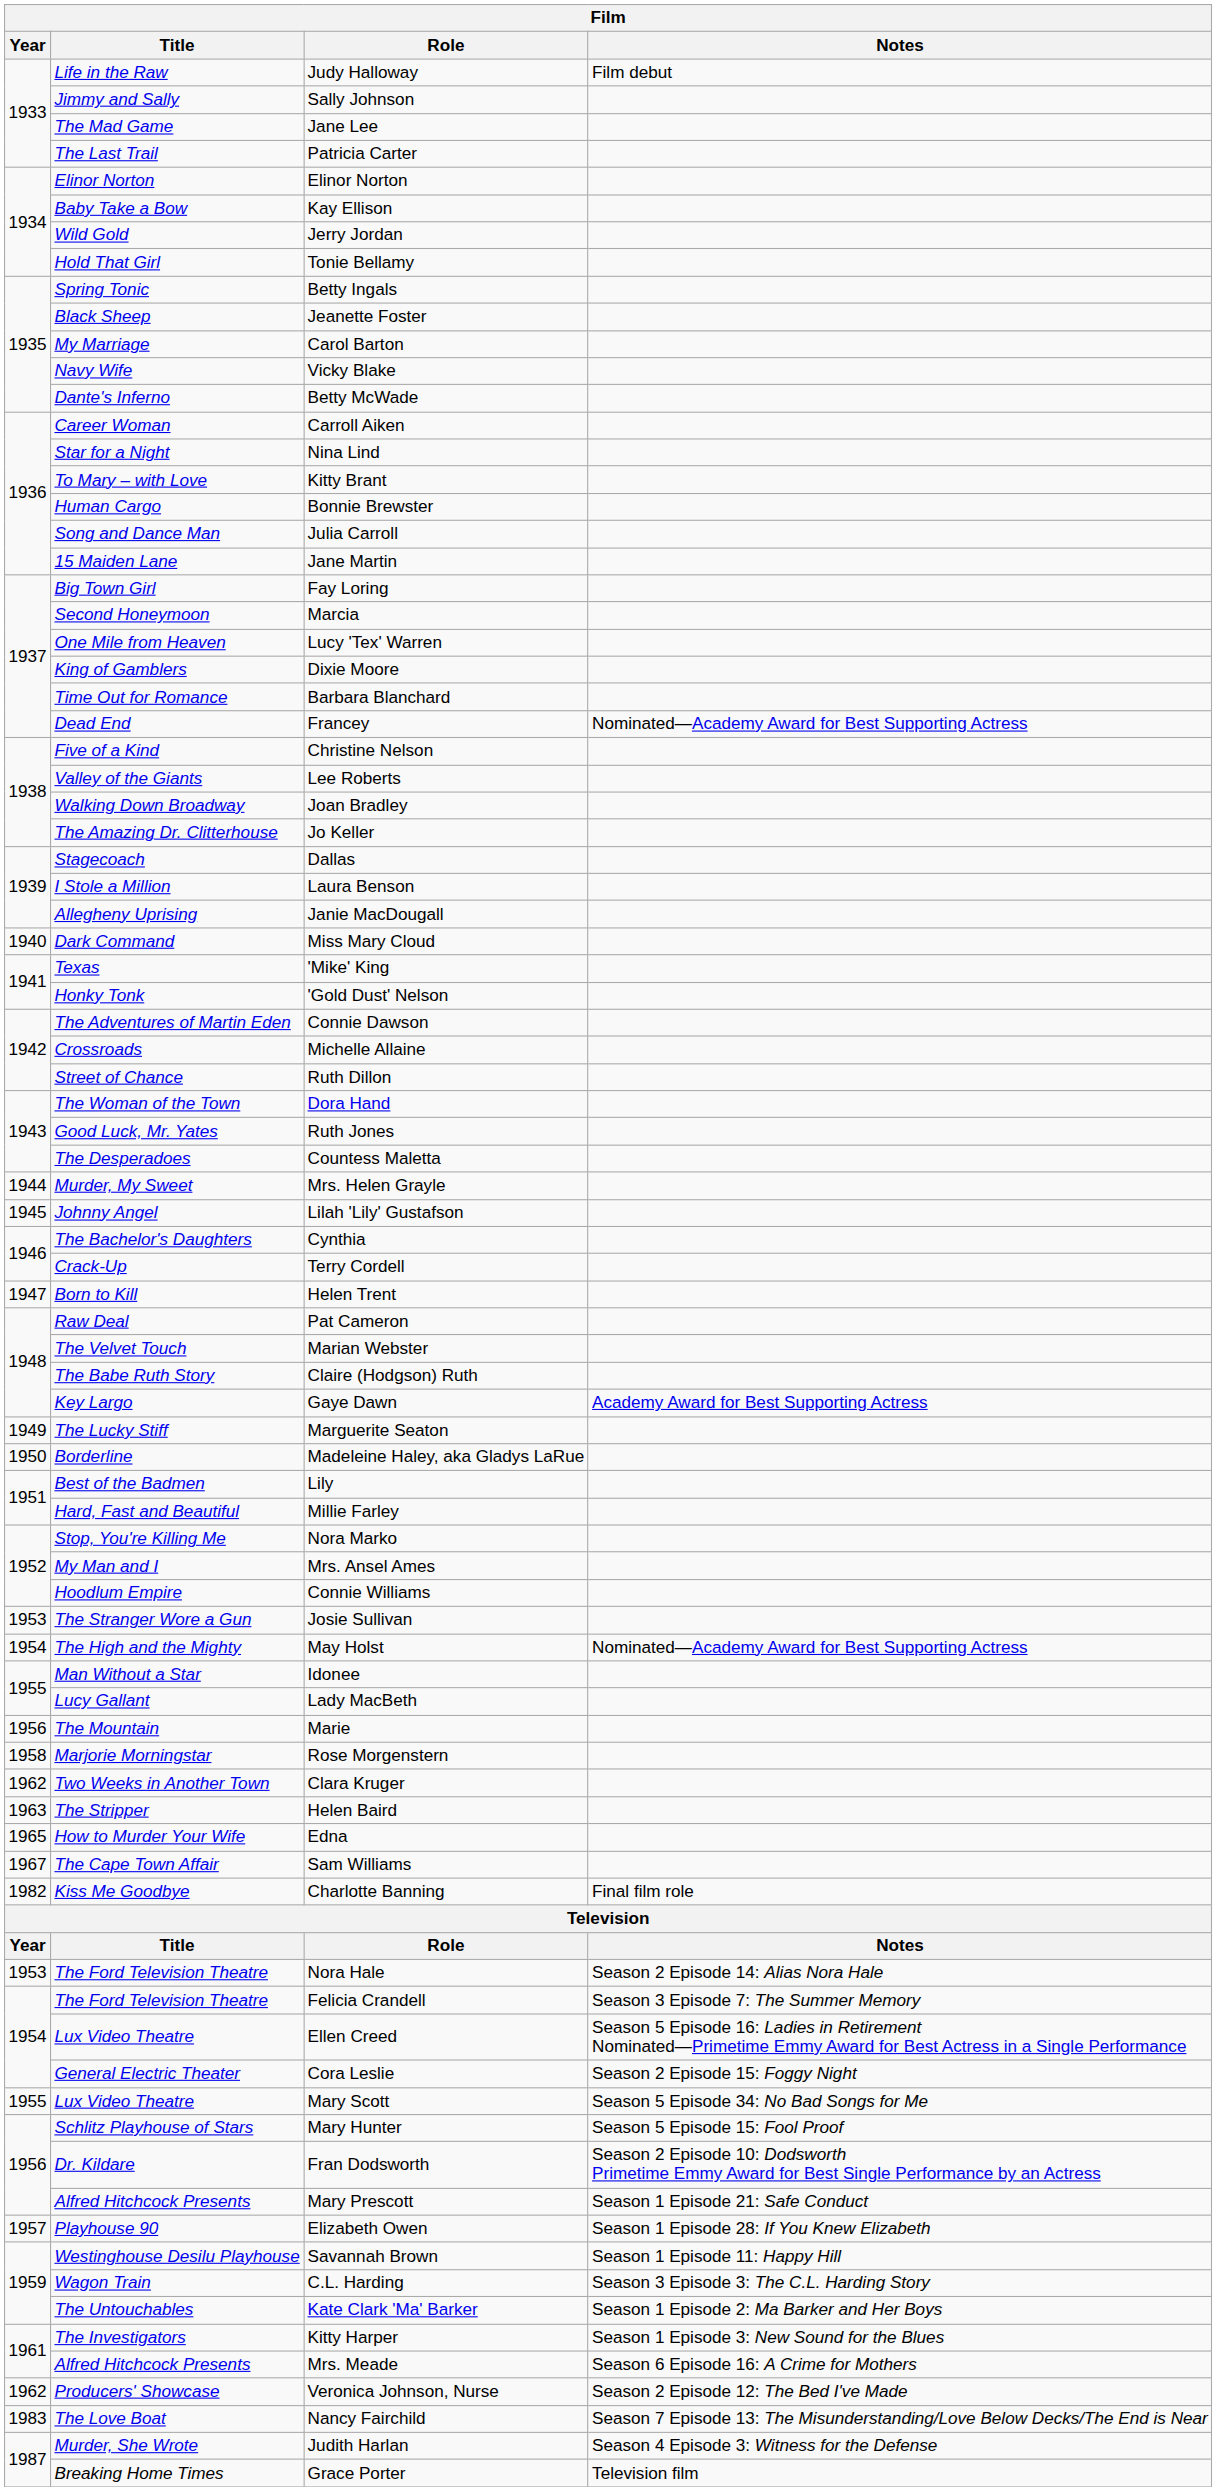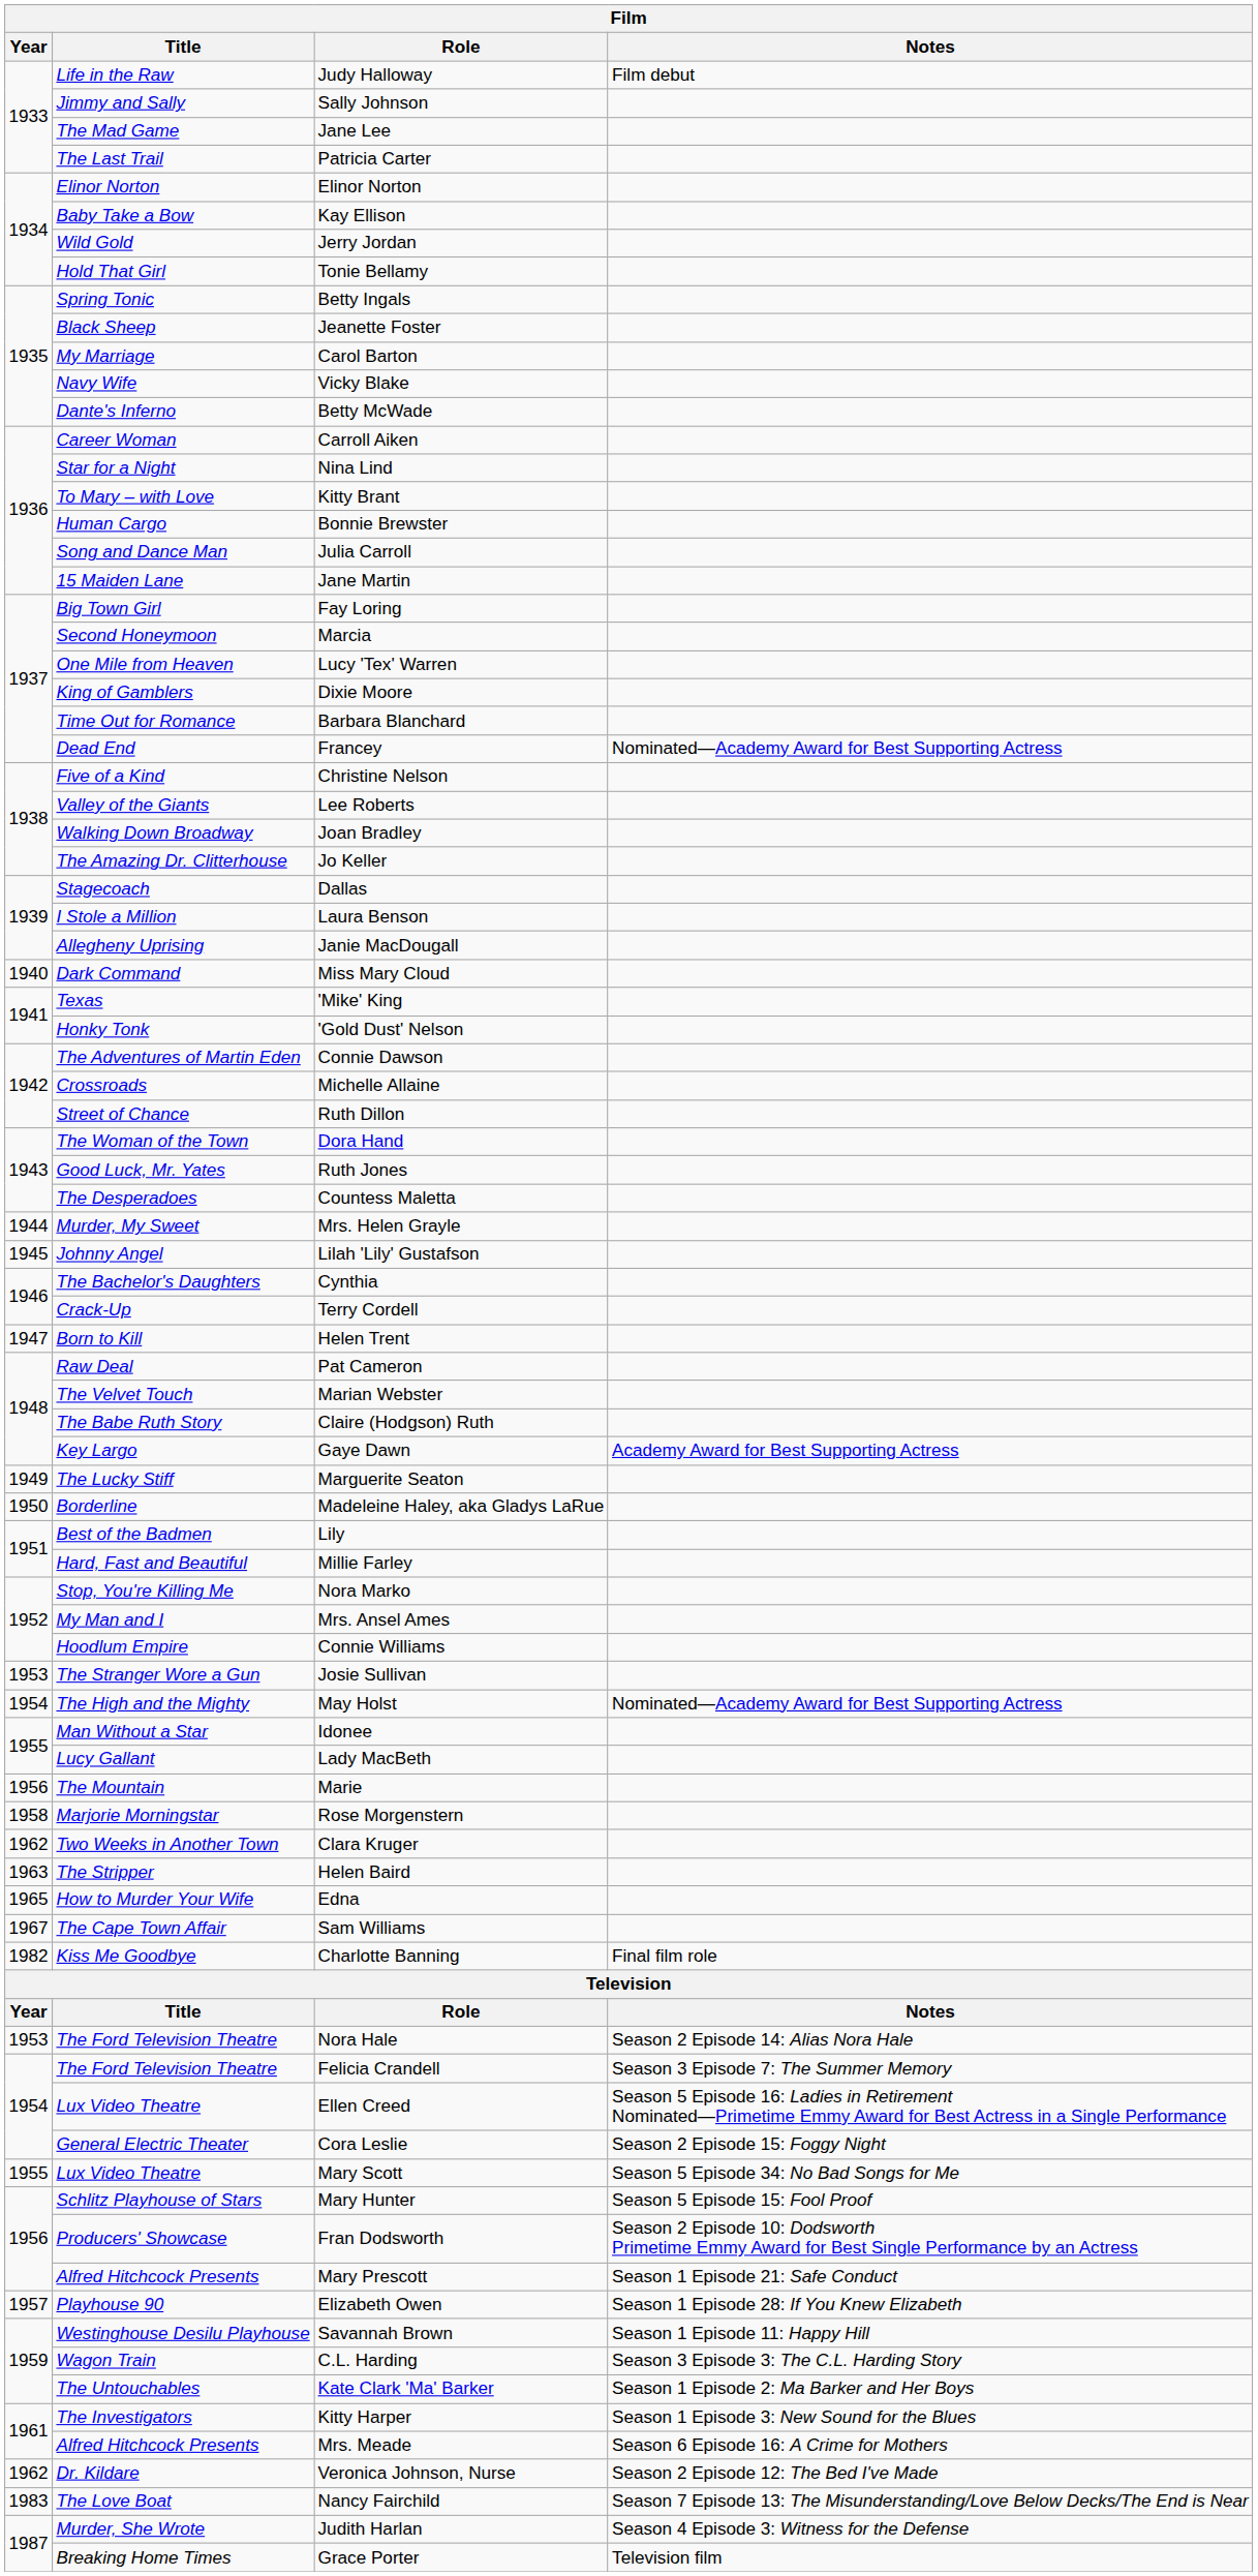 <table class="wikitable">
 <tr>
 <th colspan="4">Film</th>
 </tr>
 <tr>
 <th>Year</th>
 <th>Title</th>
 <th>Role</th>
 <th>Notes</th>
 </tr>
 <tr>
 <td rowspan=4>1933</td>
 <td><em><a href='#'>Life in the Raw</a></em></td>
 <td>Judy Halloway</td>
 <td>Film debut</td>
 </tr>
 <tr>
 <td><em><a href='#'>Jimmy and Sally</a></em></td>
 <td>Sally Johnson</td>
 <td></td>
 </tr>
 <tr>
 <td><em><a href='#'>The Mad Game</a></em></td>
 <td>Jane Lee</td>
 <td></td>
 </tr>
 <tr>
 <td><em><a href='#'>The Last Trail</a></em></td>
 <td>Patricia Carter</td>
 <td></td>
 </tr>
 <tr>
 <td rowspan=4>1934</td>
 <td><em><a href='#'>Elinor Norton</a></em></td>
 <td>Elinor Norton</td>
 <td></td>
 </tr>
 <tr>
 <td><em><a href='#'>Baby Take a Bow</a></em></td>
 <td>Kay Ellison</td>
 <td></td>
 </tr>
 <tr>
 <td><em><a href='#'>Wild Gold</a></em></td>
 <td>Jerry Jordan</td>
 <td></td>
 </tr>
 <tr>
 <td><em><a href='#'>Hold That Girl</a></em></td>
 <td>Tonie Bellamy</td>
 <td></td>
 </tr>
 <tr>
 <td rowspan=5>1935</td>
 <td><em><a href='#'>Spring Tonic</a></em></td>
 <td>Betty Ingals</td>
 <td></td>
 </tr>
 <tr>
 <td><em><a href='#'>Black Sheep</a></em></td>
 <td>Jeanette Foster</td>
 <td></td>
 </tr>
 <tr>
 <td><em><a href='#'>My Marriage</a></em></td>
 <td>Carol Barton</td>
 <td></td>
 </tr>
 <tr>
 <td><em><a href='#'>Navy Wife</a></em></td>
 <td>Vicky Blake</td>
 <td></td>
 </tr>
 <tr>
 <td><em><a href='#'>Dante's Inferno</a></em></td>
 <td>Betty McWade</td>
 <td></td>
 </tr>
 <tr>
 <td rowspan=6>1936</td>
 <td><em><a href='#'>Career Woman</a></em></td>
 <td>Carroll Aiken</td>
 <td></td>
 </tr>
 <tr>
 <td><em><a href='#'>Star for a Night</a></em></td>
 <td>Nina Lind</td>
 <td></td>
 </tr>
 <tr>
 <td><em><a href='#'>To Mary – with Love</a></em></td>
 <td>Kitty Brant</td>
 <td></td>
 </tr>
 <tr>
 <td><em><a href='#'>Human Cargo</a></em></td>
 <td>Bonnie Brewster</td>
 <td></td>
 </tr>
 <tr>
 <td><em><a href='#'>Song and Dance Man</a></em></td>
 <td>Julia Carroll</td>
 <td></td>
 </tr>
 <tr>
 <td><em><a href='#'>15 Maiden Lane</a></em></td>
 <td>Jane Martin</td>
 <td></td>
 </tr>
 <tr>
 <td rowspan=6>1937</td>
 <td><em><a href='#'>Big Town Girl</a></em></td>
 <td>Fay Loring</td>
 <td></td>
 </tr>
 <tr>
 <td><em><a href='#'>Second Honeymoon</a></em></td>
 <td>Marcia</td>
 <td></td>
 </tr>
 <tr>
 <td><em><a href='#'>One Mile from Heaven</a></em></td>
 <td>Lucy 'Tex' Warren</td>
 <td></td>
 </tr>
 <tr>
 <td><em><a href='#'>King of Gamblers</a></em></td>
 <td>Dixie Moore</td>
 <td></td>
 </tr>
 <tr>
 <td><em><a href='#'>Time Out for Romance</a></em></td>
 <td>Barbara Blanchard</td>
 <td></td>
 </tr>
 <tr>
 <td><em><a href='#'>Dead End</a></em></td>
 <td>Francey</td>
 <td>Nominated—<a href='#'>Academy Award for Best Supporting Actress</a></td>
 </tr>
 <tr>
 <td rowspan=4>1938</td>
 <td><em><a href='#'>Five of a Kind</a></em></td>
 <td>Christine Nelson</td>
 <td></td>
 </tr>
 <tr>
 <td><em><a href='#'>Valley of the Giants</a></em></td>
 <td>Lee Roberts</td>
 <td></td>
 </tr>
 <tr>
 <td><em><a href='#'>Walking Down Broadway</a></em></td>
 <td>Joan Bradley</td>
 <td></td>
 </tr>
 <tr>
 <td><em><a href='#'>The Amazing Dr. Clitterhouse</a></em></td>
 <td>Jo Keller</td>
 <td></td>
 </tr>
 <tr>
 <td rowspan=3>1939</td>
 <td><em><a href='#'>Stagecoach</a></em></td>
 <td>Dallas</td>
 <td></td>
 </tr>
 <tr>
 <td><em><a href='#'>I Stole a Million</a></em></td>
 <td>Laura Benson</td>
 <td></td>
 </tr>
 <tr>
 <td><em><a href='#'>Allegheny Uprising</a></em></td>
 <td>Janie MacDougall</td>
 <td></td>
 </tr>
 <tr>
 <td>1940</td>
 <td><em><a href='#'>Dark Command</a></em></td>
 <td>Miss Mary Cloud</td>
 <td></td>
 </tr>
 <tr>
 <td rowspan=2>1941</td>
 <td><em><a href='#'>Texas</a></em></td>
 <td>'Mike' King</td>
 <td></td>
 </tr>
 <tr>
 <td><em><a href='#'>Honky Tonk</a></em></td>
 <td>'Gold Dust' Nelson</td>
 <td></td>
 </tr>
 <tr>
 <td rowspan=3>1942</td>
 <td><em><a href='#'>The Adventures of Martin Eden</a></em></td>
 <td>Connie Dawson</td>
 <td></td>
 </tr>
 <tr>
 <td><em><a href='#'>Crossroads</a></em></td>
 <td>Michelle Allaine</td>
 <td></td>
 </tr>
 <tr>
 <td><em><a href='#'>Street of Chance</a></em></td>
 <td>Ruth Dillon</td>
 <td></td>
 </tr>
 <tr>
 <td rowspan=3>1943</td>
 <td><em><a href='#'>The Woman of the Town</a></em></td>
 <td><a href='#'>Dora Hand</a></td>
 <td></td>
 </tr>
 <tr>
 <td><em><a href='#'>Good Luck, Mr. Yates</a></em></td>
 <td>Ruth Jones</td>
 <td></td>
 </tr>
 <tr>
 <td><em><a href='#'>The Desperadoes</a></em></td>
 <td>Countess Maletta</td>
 <td></td>
 </tr>
 <tr>
 <td>1944</td>
 <td><em><a href='#'>Murder, My Sweet</a></em></td>
 <td>Mrs. Helen Grayle</td>
 <td></td>
 </tr>
 <tr>
 <td>1945</td>
 <td><em><a href='#'>Johnny Angel</a></em></td>
 <td>Lilah 'Lily' Gustafson</td>
 <td></td>
 </tr>
 <tr>
 <td rowspan=2>1946</td>
 <td><em><a href='#'>The Bachelor's Daughters</a></em></td>
 <td>Cynthia</td>
 <td></td>
 </tr>
 <tr>
 <td><em><a href='#'>Crack-Up</a></em></td>
 <td>Terry Cordell</td>
 <td></td>
 </tr>
 <tr>
 <td>1947</td>
 <td><em><a href='#'>Born to Kill</a></em></td>
 <td>Helen Trent</td>
 <td></td>
 </tr>
 <tr>
 <td rowspan=4>1948</td>
 <td><em><a href='#'>Raw Deal</a></em></td>
 <td>Pat Cameron</td>
 <td></td>
 </tr>
 <tr>
 <td><em><a href='#'>The Velvet Touch</a></em></td>
 <td>Marian Webster</td>
 <td></td>
 </tr>
 <tr>
 <td><em><a href='#'>The Babe Ruth Story</a></em></td>
 <td>Claire (Hodgson) Ruth</td>
 <td></td>
 </tr>
 <tr>
 <td><em><a href='#'>Key Largo</a></em></td>
 <td>Gaye Dawn</td>
 <td><a href='#'>Academy Award for Best Supporting Actress</a></td>
 </tr>
 <tr>
 <td>1949</td>
 <td><em><a href='#'>The Lucky Stiff</a></em></td>
 <td>Marguerite Seaton</td>
 <td></td>
 </tr>
 <tr>
 <td>1950</td>
 <td><em><a href='#'>Borderline</a></em></td>
 <td>Madeleine Haley, aka Gladys LaRue</td>
 <td></td>
 </tr>
 <tr>
 <td rowspan=2>1951</td>
 <td><em><a href='#'>Best of the Badmen</a></em></td>
 <td>Lily</td>
 <td></td>
 </tr>
 <tr>
 <td><em><a href='#'>Hard, Fast and Beautiful</a></em></td>
 <td>Millie Farley</td>
 <td></td>
 </tr>
 <tr>
 <td rowspan=3>1952</td>
 <td><em><a href='#'>Stop, You're Killing Me</a></em></td>
 <td>Nora Marko</td>
 <td></td>
 </tr>
 <tr>
 <td><em><a href='#'>My Man and I</a></em></td>
 <td>Mrs. Ansel Ames</td>
 <td></td>
 </tr>
 <tr>
 <td><em><a href='#'>Hoodlum Empire</a></em></td>
 <td>Connie Williams</td>
 <td></td>
 </tr>
 <tr>
 <td>1953</td>
 <td><em><a href='#'>The Stranger Wore a Gun</a></em></td>
 <td>Josie Sullivan</td>
 <td></td>
 </tr>
 <tr>
 <td>1954</td>
 <td><em><a href='#'>The High and the Mighty</a></em></td>
 <td>May Holst</td>
 <td>Nominated—<a href='#'>Academy Award for Best Supporting Actress</a></td>
 </tr>
 <tr>
 <td rowspan=2>1955</td>
 <td><em><a href='#'>Man Without a Star</a></em></td>
 <td>Idonee</td>
 <td></td>
 </tr>
 <tr>
 <td><em><a href='#'>Lucy Gallant</a></em></td>
 <td>Lady MacBeth</td>
 <td></td>
 </tr>
 <tr>
 <td>1956</td>
 <td><em><a href='#'>The Mountain</a></em></td>
 <td>Marie</td>
 <td></td>
 </tr>
 <tr>
 <td>1958</td>
 <td><em><a href='#'>Marjorie Morningstar</a></em></td>
 <td>Rose Morgenstern</td>
 <td></td>
 </tr>
 <tr>
 <td>1962</td>
 <td><em><a href='#'>Two Weeks in Another Town</a></em></td>
 <td>Clara Kruger</td>
 <td></td>
 </tr>
 <tr>
 <td>1963</td>
 <td><em><a href='#'>The Stripper</a></em></td>
 <td>Helen Baird</td>
 <td></td>
 </tr>
 <tr>
 <td>1965</td>
 <td><em><a href='#'>How to Murder Your Wife</a></em></td>
 <td>Edna</td>
 <td></td>
 </tr>
 <tr>
 <td>1967</td>
 <td><em><a href='#'>The Cape Town Affair</a></em></td>
 <td>Sam Williams</td>
 <td></td>
 </tr>
 <tr>
 <td>1982</td>
 <td><em><a href='#'>Kiss Me Goodbye</a></em></td>
 <td>Charlotte Banning</td>
 <td>Final film role</td>
 </tr>
 <tr>
 <th colspan="4">Television</th>
 </tr>
 <tr>
 <th>Year</th>
 <th>Title</th>
 <th>Role</th>
 <th>Notes</th>
 </tr>
 <tr>
 <td>1953</td>
 <td><em><a href='#'>The Ford Television Theatre</a></em></td>
 <td>Nora Hale</td>
 <td>Season 2 Episode 14: <em>Alias Nora Hale</em></td>
 </tr>
 <tr>
 <td rowspan="3">1954</td>
 <td><em><a href='#'>The Ford Television Theatre</a></em></td>
 <td>Felicia Crandell</td>
 <td>Season 3 Episode 7: <em>The Summer Memory</em></td>
 </tr>
 <tr>
 <td><em><a href='#'>Lux Video Theatre</a></em></td>
 <td>Ellen Creed</td>
 <td>Season 5 Episode 16: <em>Ladies in Retirement</em><br>Nominated—<a href='#'>Primetime Emmy Award for Best Actress in a Single Performance</a></td>
 </tr>
 <tr>
 <td><em><a href='#'>General Electric Theater</a></em></td>
 <td>Cora Leslie</td>
 <td>Season 2 Episode 15: <em>Foggy Night</em></td>
 </tr>
 <tr>
 <td>1955</td>
 <td><em><a href='#'>Lux Video Theatre</a></em></td>
 <td>Mary Scott</td>
 <td>Season 5 Episode 34: <em>No Bad Songs for Me</em></td>
 </tr>
 <tr>
 <td rowspan=3>1956</td>
 <td><em><a href='#'>Schlitz Playhouse of Stars</a></em></td>
 <td>Mary Hunter</td>
 <td>Season 5 Episode 15: <em>Fool Proof</em></td>
 </tr>
 <tr>
-<td><em><a href='#'>Dr. Kildare</a></em></td>
+<td><em><a href='#'>Producers' Showcase</a></em></td>
 <td>Fran Dodsworth</td>
 <td>Season 2 Episode 10: <em>Dodsworth</em><br><a href='#'>Primetime Emmy Award for Best Single Performance by an Actress</a></td>
 </tr>
 <tr>
 <td><em><a href='#'>Alfred Hitchcock Presents</a></em></td>
 <td>Mary Prescott</td>
 <td>Season 1 Episode 21: <em>Safe Conduct</em></td>
 </tr>
 <tr>
 <td>1957</td>
 <td><em><a href='#'>Playhouse 90</a></em></td>
 <td>Elizabeth Owen</td>
 <td>Season 1 Episode 28: <em>If You Knew Elizabeth</em></td>
 </tr>
 <tr>
 <td rowspan=3>1959</td>
 <td><em><a href='#'>Westinghouse Desilu Playhouse</a></em></td>
 <td>Savannah Brown</td>
 <td>Season 1 Episode 11: <em>Happy Hill</em></td>
 </tr>
 <tr>
 <td><em><a href='#'>Wagon Train</a></em></td>
 <td>C.L. Harding</td>
 <td>Season 3 Episode 3: <em>The C.L. Harding Story</em></td>
 </tr>
 <tr>
 <td><em><a href='#'>The Untouchables</a></em></td>
 <td><a href='#'>Kate Clark 'Ma' Barker</a></td>
 <td>Season 1 Episode 2: <em>Ma Barker and Her Boys</em></td>
 </tr>
 <tr>
 <td rowspan="2">1961</td>
 <td><em><a href='#'>The Investigators</a></em></td>
 <td>Kitty Harper</td>
 <td>Season 1 Episode 3: <em>New Sound for the Blues</em></td>
 </tr>
 <tr>
 <td><em><a href='#'>Alfred Hitchcock Presents</a></em></td>
 <td>Mrs. Meade</td>
 <td>Season 6 Episode 16: <em>A Crime for Mothers</em></td>
 </tr>
 <tr>
 <td>1962</td>
-<td><em><a href='#'>Producers' Showcase</a></em></td>
+<td><em><a href='#'>Dr. Kildare</a></em></td>
 <td>Veronica Johnson, Nurse</td>
 <td>Season 2 Episode 12: <em>The Bed I've Made</em></td>
 </tr>
 <tr>
 <td>1983</td>
 <td><em><a href='#'>The Love Boat</a></em></td>
 <td>Nancy Fairchild</td>
 <td>Season 7 Episode 13: <em>The Misunderstanding/Love Below Decks/The End is Near</em></td>
 </tr>
 <tr>
 <td rowspan=2>1987</td>
 <td><em><a href='#'>Murder, She Wrote</a></em></td>
 <td>Judith Harlan</td>
 <td>Season 4 Episode 3: <em>Witness for the Defense</em></td>
 </tr>
 <tr>
 <td><em>Breaking Home Times</em></td>
 <td>Grace Porter</td>
 <td>Television film</td>
 </tr>
 </table>
